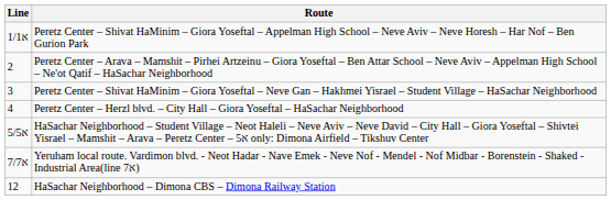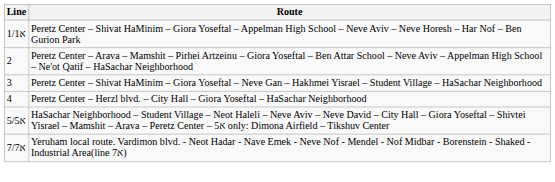 <table class="wikitable">
 <tr>
 <th>Line</th>
 <th>Route</th>
 </tr>
 <tr>
 <td>1/1א</td>
 <td>Peretz Center – Shivat HaMinim – Giora Yoseftal – Appelman High School – Neve Aviv – Neve Horesh – Har Nof – Ben Gurion Park</td>
 </tr>
 <tr>
 <td>2</td>
 <td>Peretz Center – Arava – Mamshit – Pirhei Artzeinu – Giora Yoseftal – Ben Attar School – Neve Aviv – Appelman High School – Ne'ot Qatif –  HaSachar Neighborhood</td>
 </tr>
 <tr>
 <td>3</td>
 <td>Peretz Center – Shivat HaMinim – Giora Yoseftal – Neve Gan – Hakhmei Yisrael – Student Village – HaSachar Neighborhood</td>
 </tr>
 <tr>
 <td>4</td>
 <td>Peretz Center – Herzl blvd. – City Hall – Giora Yoseftal – HaSachar Neighborhood</td>
 </tr>
 <tr>
 <td>5/5א</td>
 <td>HaSachar Neighborhood – Student Village – Neot Haleli – Neve Aviv – Neve David – City Hall – Giora Yoseftal – Shivtei Yisrael – Mamshit – Arava – Peretz Center – 5א only: Dimona Airfield – Tikshuv Center</td>
 </tr>
 <tr>
 <td>7/7א</td>
 <td>Yeruham local route. Vardimon blvd. - Neot Hadar - Nave Emek - Neve Nof - Mendel - Nof Midbar - Borenstein - Shaked - Industrial Area(line 7א)</td>
 </tr>
-<tr>
-<td>12</td>
-<td>HaSachar Neighborhood – Dimona CBS – <a href='#'>Dimona Railway Station</a></td>
-</tr>
 </table>
